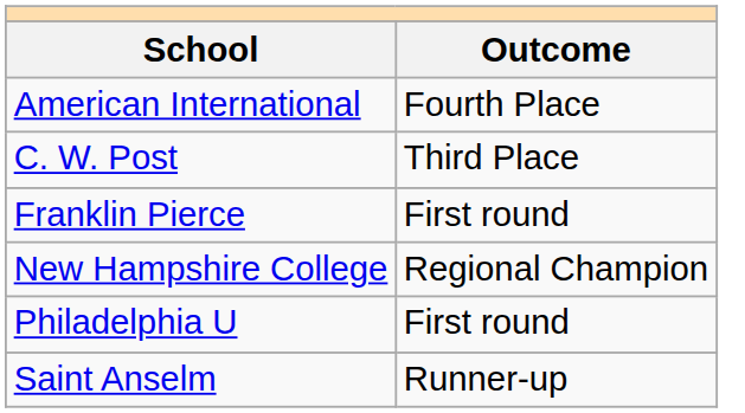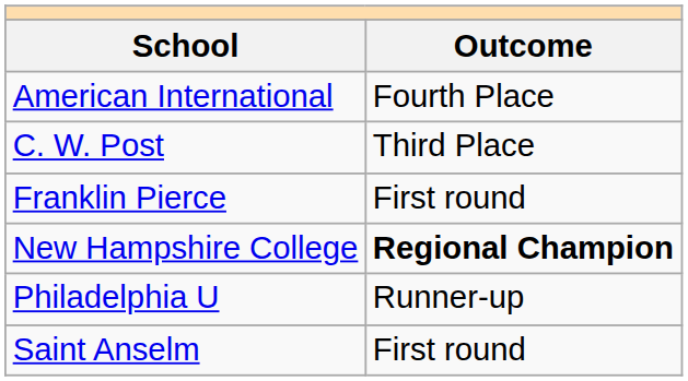 <table class="wikitable" style="float:left; margin-right:1em;">
 <tr>
 <th colspan="3" style="background:#ffdead;"></th>
 </tr>
 <tr>
 <th>School</th>
 <th>Outcome</th>
 </tr>
 <tr>
 <td><a href='#'>American International</a></td>
 <td>Fourth Place</td>
 </tr>
 <tr>
 <td><a href='#'>C. W. Post</a></td>
 <td>Third Place</td>
 </tr>
 <tr>
 <td><a href='#'>Franklin Pierce</a></td>
 <td>First round</td>
 </tr>
 <tr>
 <td><a href='#'>New Hampshire College</a></td>
-<td>Regional Champion</td>
+<td><strong>Regional Champion</strong></td>
 </tr>
 <tr>
 <td><a href='#'>Philadelphia U</a></td>
-<td>First round</td>
+<td>Runner-up</td>
 </tr>
 <tr>
 <td><a href='#'>Saint Anselm</a></td>
-<td>Runner-up</td>
+<td>First round</td>
 </tr>
 </table>
